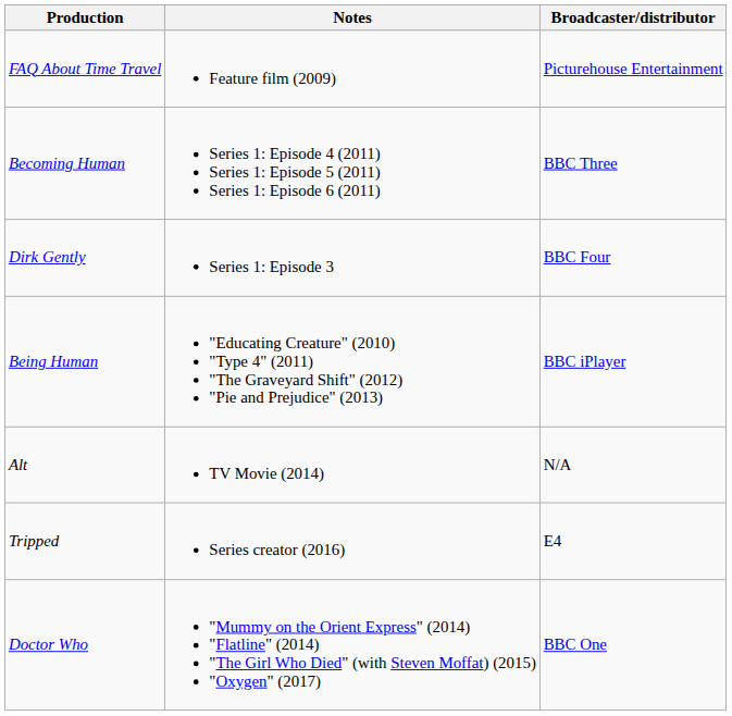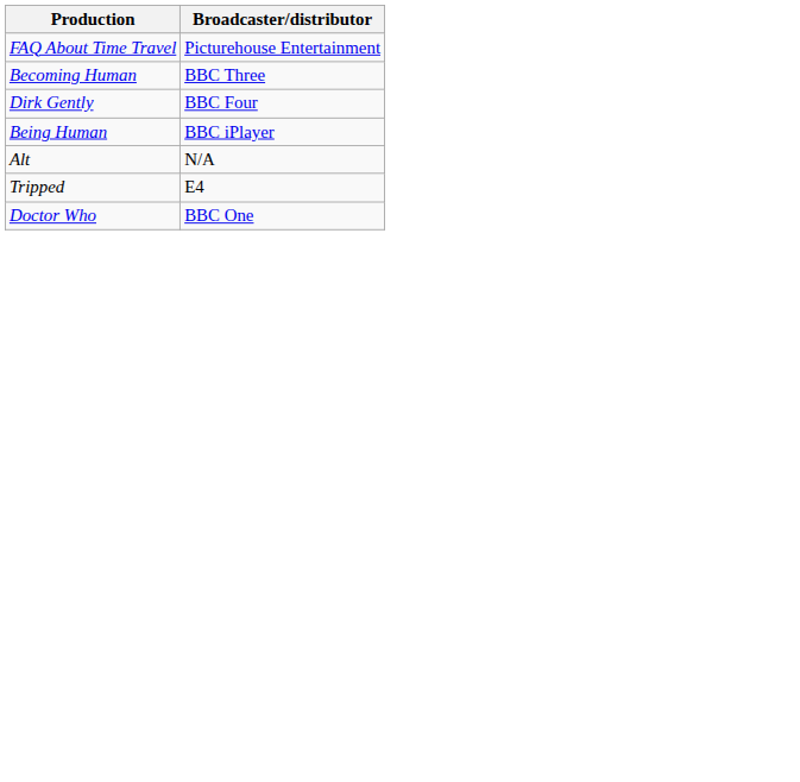 <table class="wikitable">
 <tr style="background:#ccc; text-align:center;">
 <th>Production</th>
-<th>Notes</th>
 <th>Broadcaster/distributor</th>
 </tr>
 <tr>
 <td><em><a href='#'>FAQ About Time Travel</a></em></td>
-<td><br><ul><li>Feature film (2009)</li></ul></td>
 <td><a href='#'>Picturehouse Entertainment</a></td>
 </tr>
 <tr>
 <td><em><a href='#'>Becoming Human</a></em></td>
-<td><br><ul><li>Series 1: Episode 4 (2011)</li><li>Series 1: Episode 5 (2011)</li><li>Series 1: Episode 6 (2011)</li></ul></td>
 <td><a href='#'>BBC Three</a></td>
 </tr>
 <tr>
 <td><em><a href='#'>Dirk Gently</a></em></td>
-<td><br><ul><li>Series 1: Episode 3</li></ul></td>
 <td><a href='#'>BBC Four</a></td>
 </tr>
 <tr>
 <td><em><a href='#'>Being Human</a></em></td>
-<td><br><ul><li>"Educating Creature" (2010)</li><li>"Type 4" (2011)</li><li>"The Graveyard Shift" (2012)</li><li>"Pie and Prejudice" (2013)</li></ul></td>
 <td><a href='#'>BBC iPlayer</a></td>
 </tr>
 <tr>
 <td><em>Alt</em></td>
-<td><br><ul><li>TV Movie (2014)</li></ul></td>
 <td>N/A</td>
 </tr>
 <tr>
 <td><em>Tripped</em></td>
-<td><br><ul><li>Series creator (2016)</li></ul></td>
 <td>E4</td>
 </tr>
 <tr>
 <td><em><a href='#'>Doctor Who</a></em></td>
-<td><br><ul><li>"<a href='#'>Mummy on the Orient Express</a>" (2014)</li><li>"<a href='#'>Flatline</a>" (2014)</li><li>"<a href='#'>The Girl Who Died</a>" (with <a href='#'>Steven Moffat</a>) (2015)</li><li>"<a href='#'>Oxygen</a>" (2017)</li></ul></td>
 <td><a href='#'>BBC One</a></td>
 </tr>
 </table>
